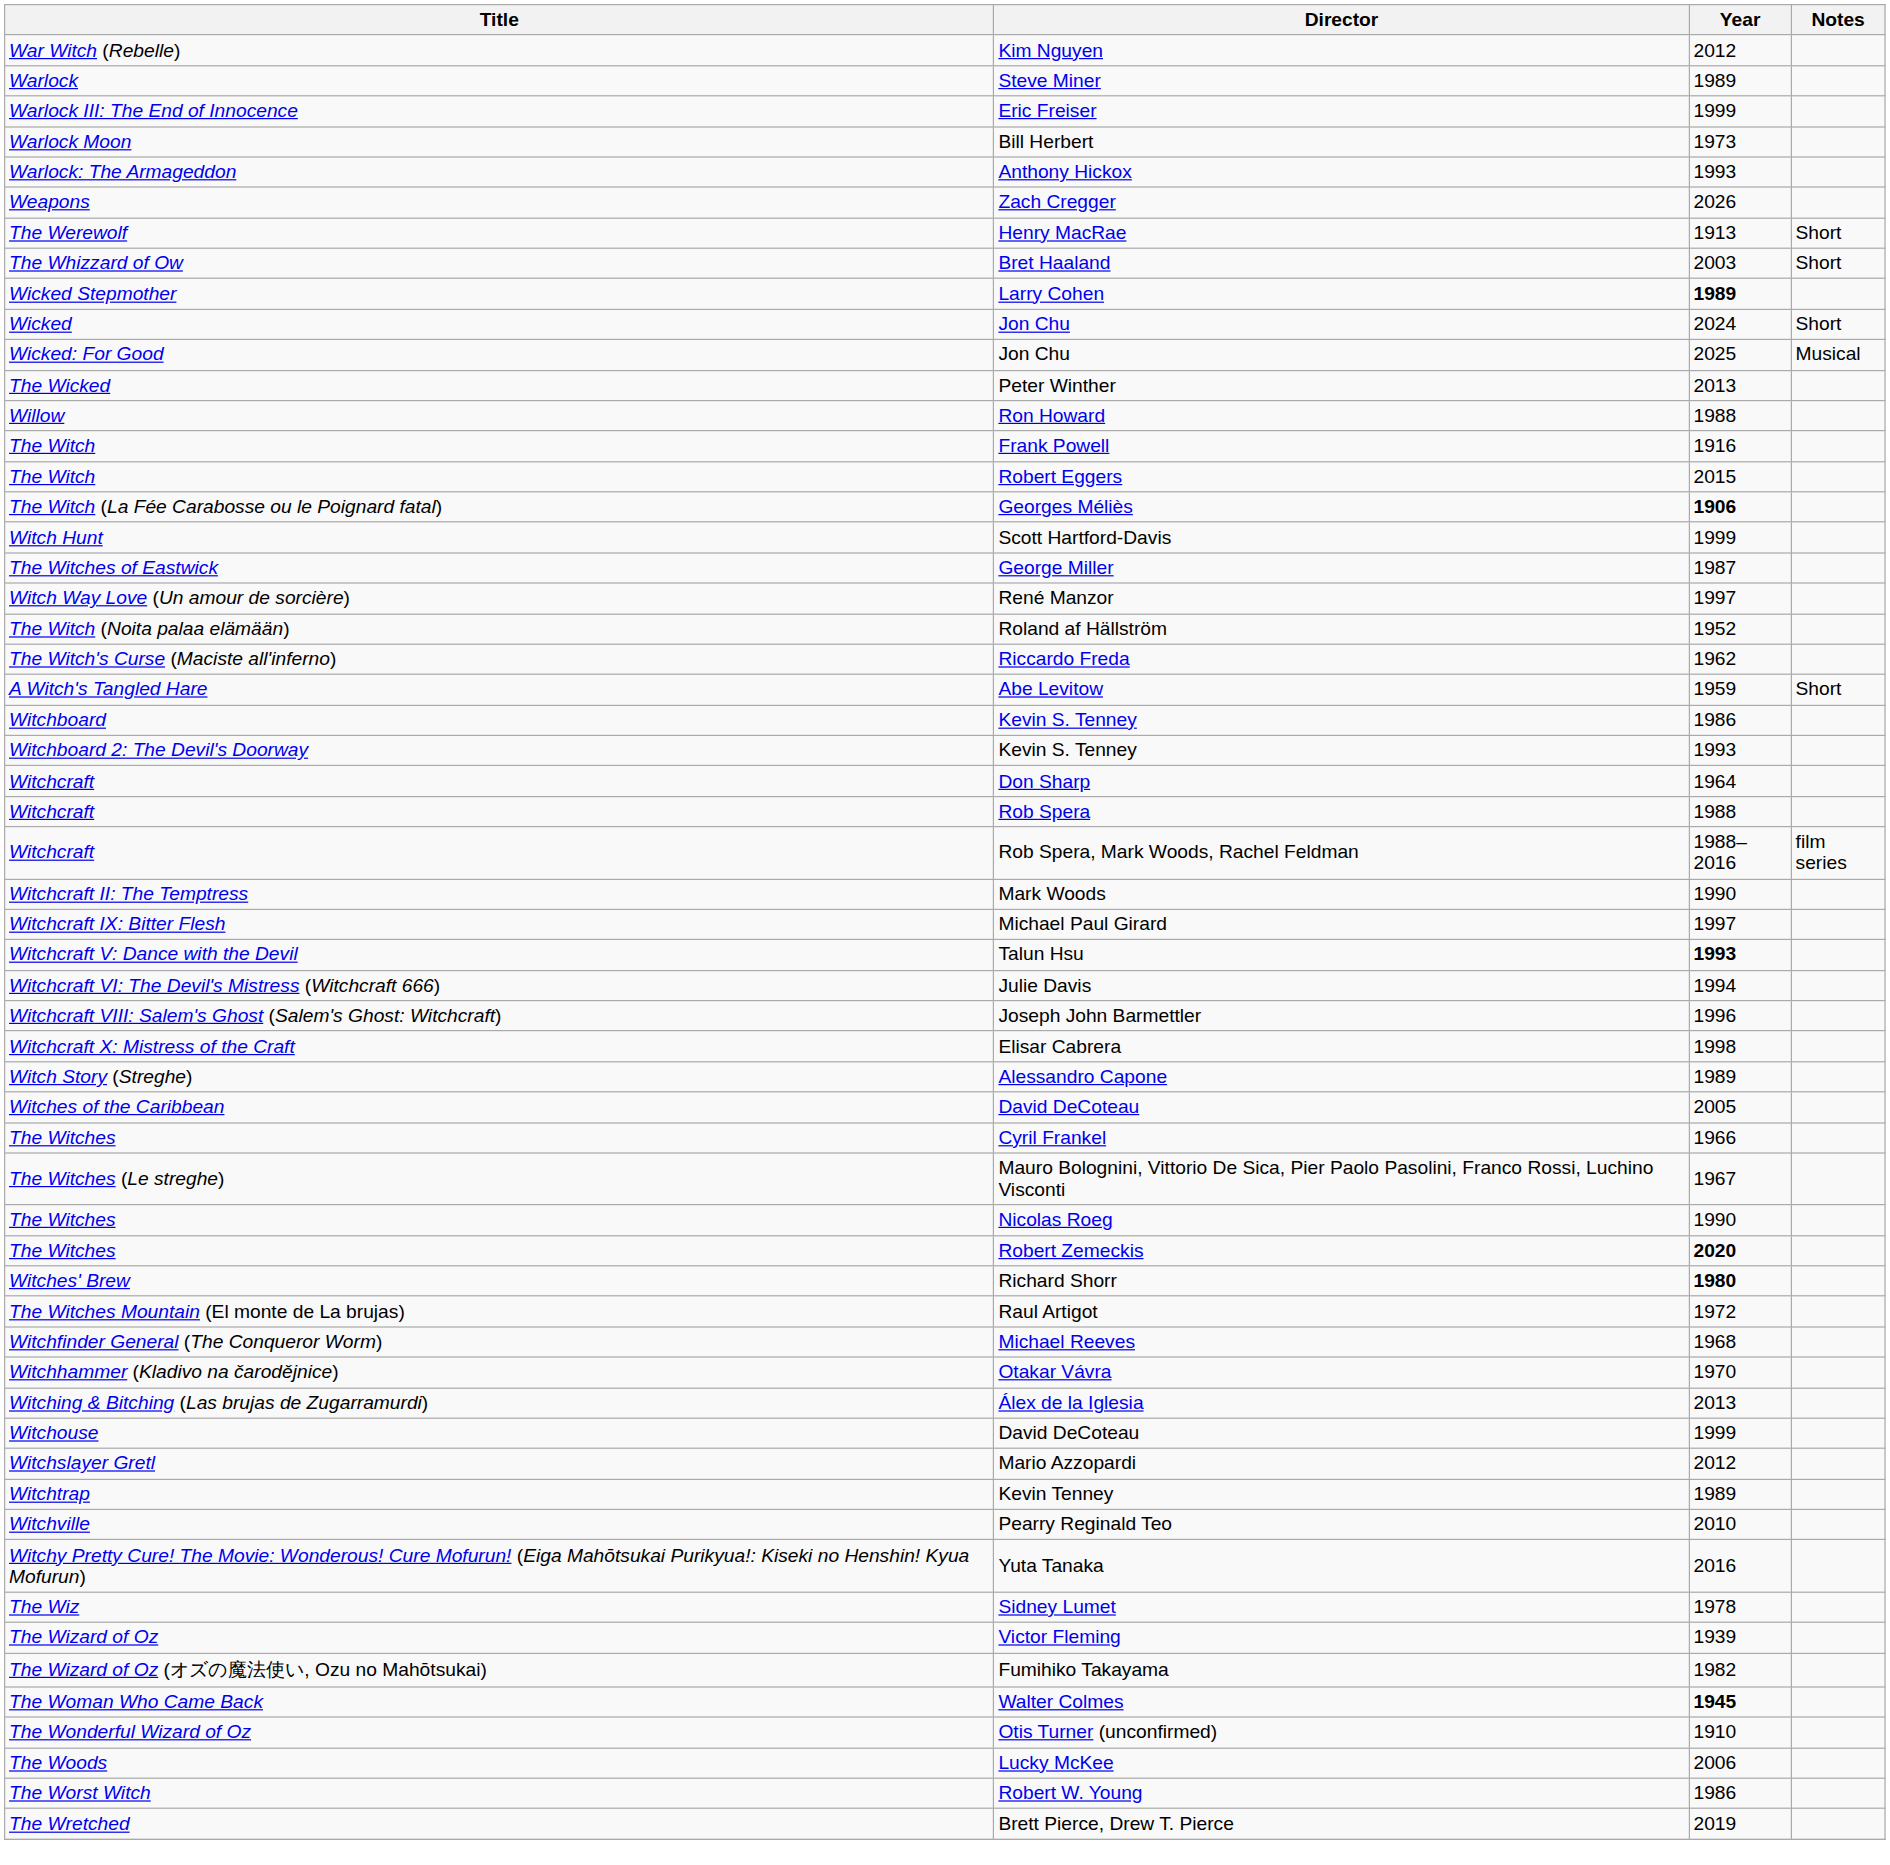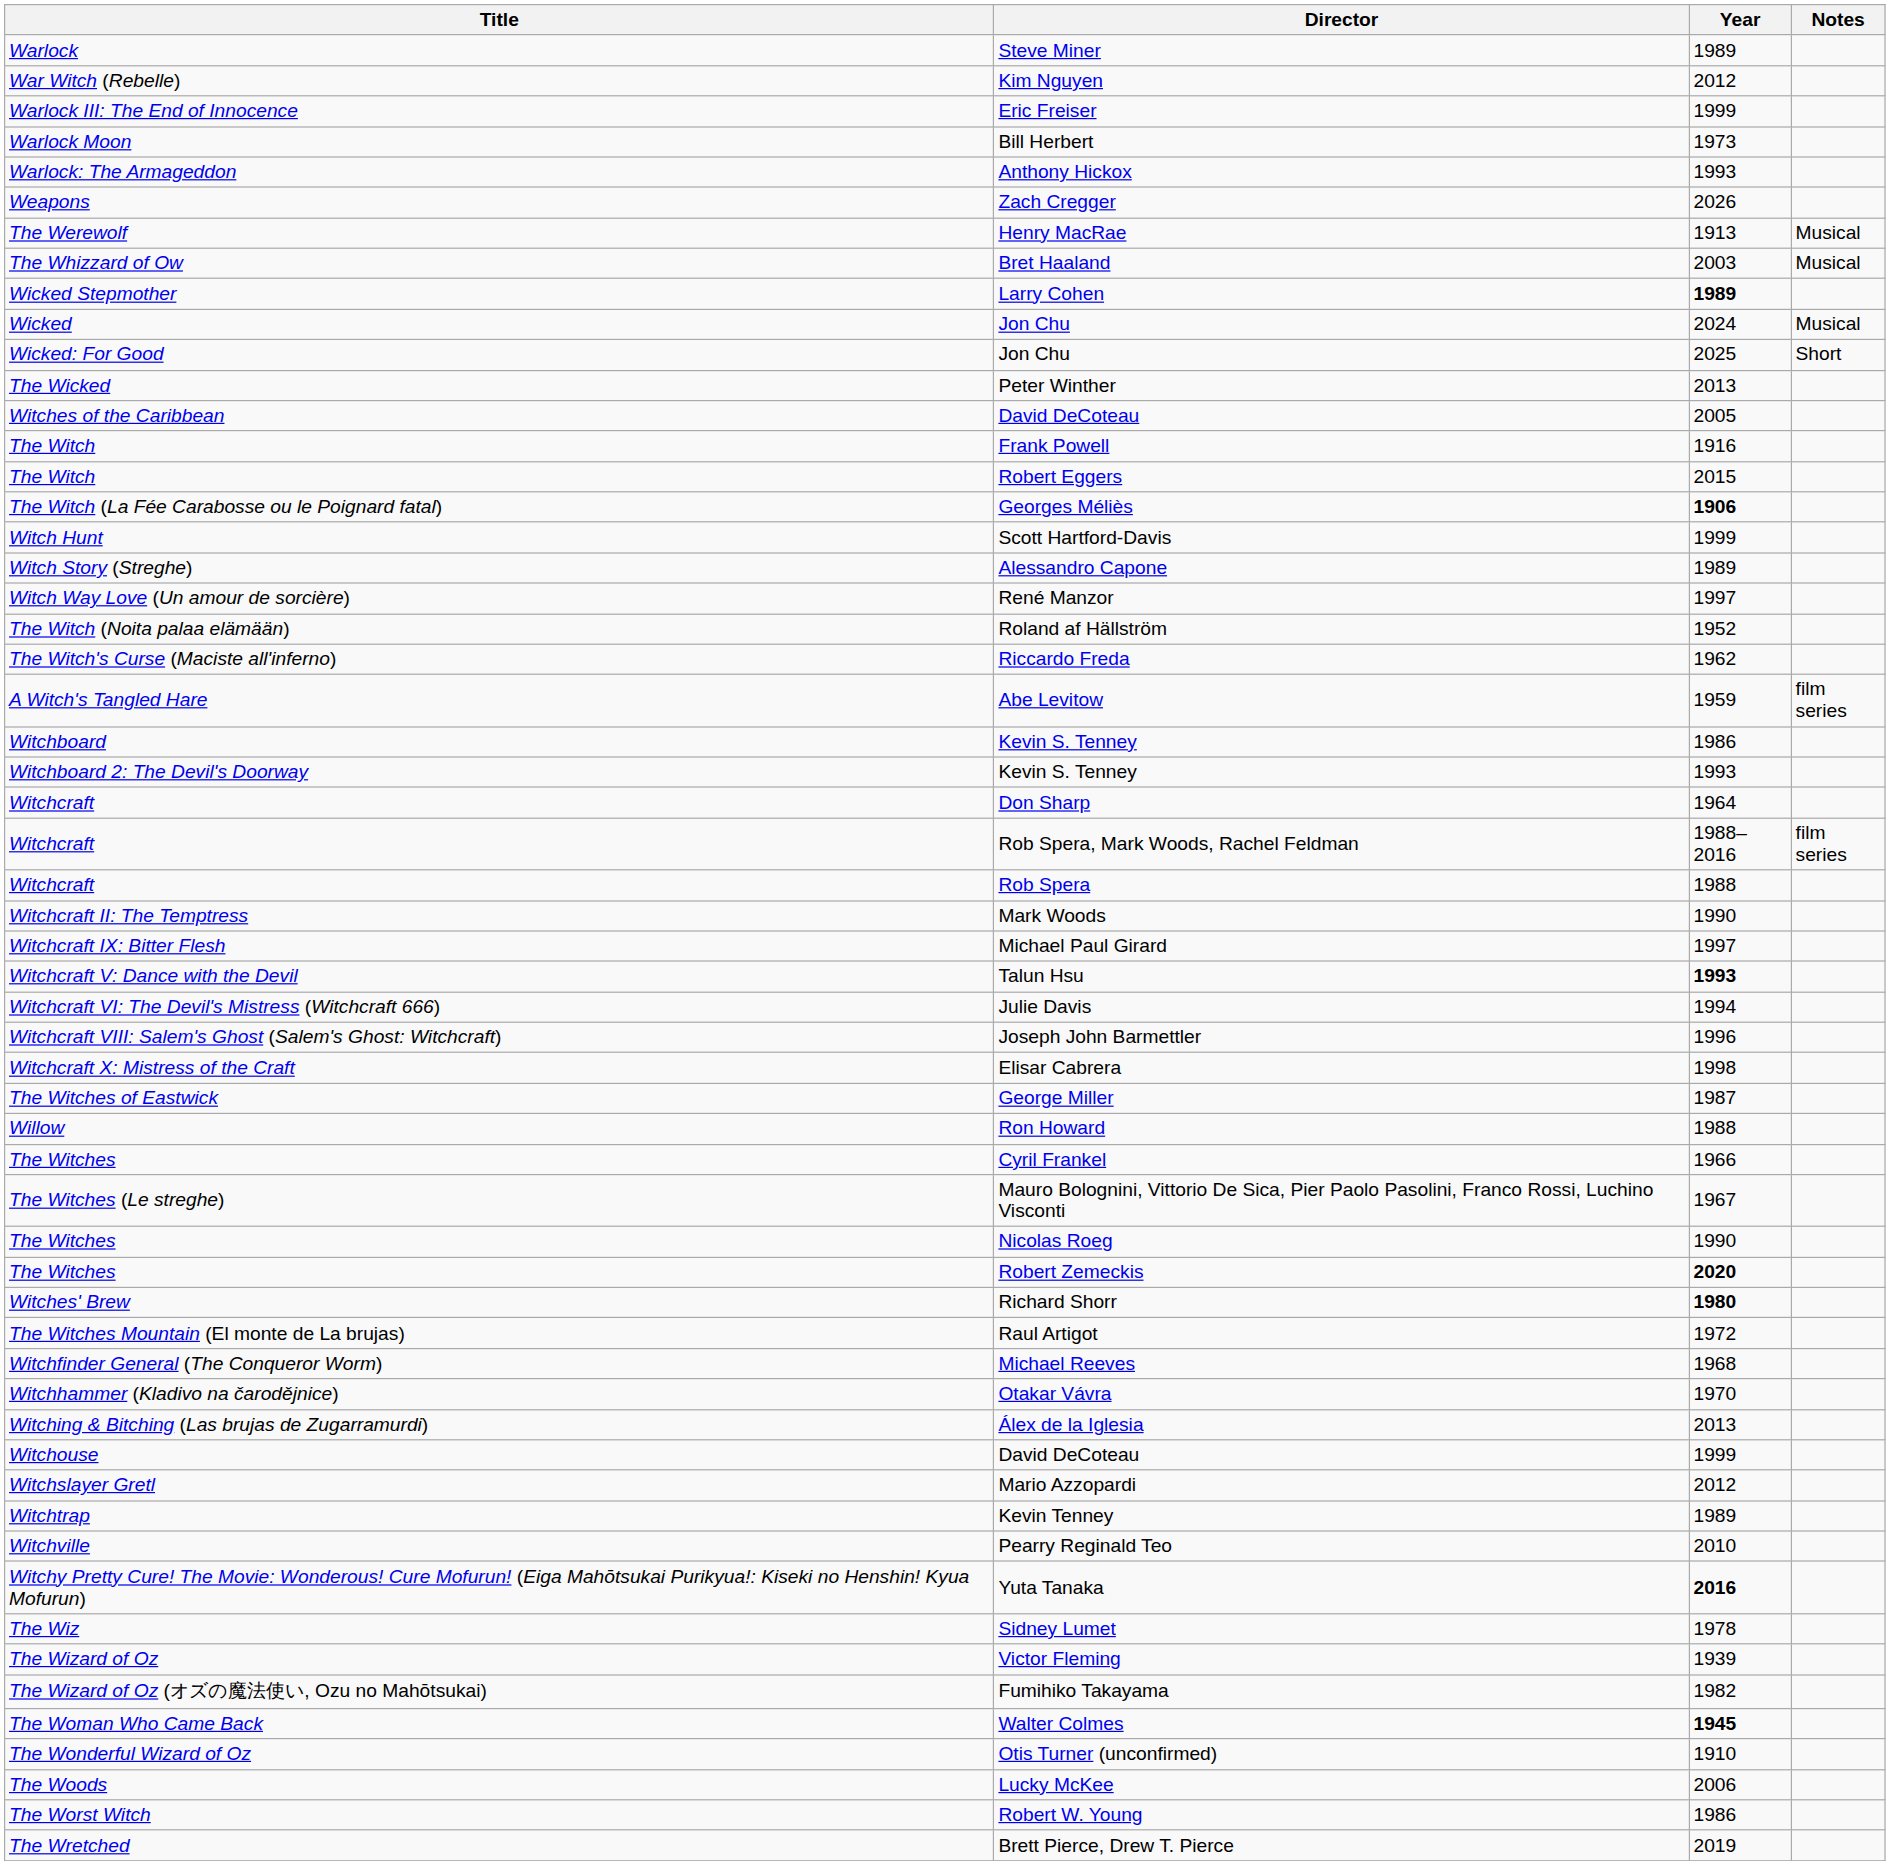 <table class="wikitable">
 <tr>
 <th>Title</th>
 <th>Director</th>
 <th>Year</th>
 <th>Notes</th>
 </tr>
 <tr>
+<td><em><a href='#'>Warlock</a></em></td>
+<td><a href='#'>Steve Miner</a></td>
+<td>1989</td>
+<td></td>
+</tr>
+<tr>
 <td><em><a href='#'>War Witch</a></em>  (<em>Rebelle</em>)</td>
 <td><a href='#'>Kim Nguyen</a></td>
 <td>2012</td>
-<td></td>
-</tr>
-<tr>
-<td><em><a href='#'>Warlock</a></em></td>
-<td><a href='#'>Steve Miner</a></td>
-<td>1989</td>
 <td></td>
 </tr>
 <tr>
 <td><em><a href='#'>Warlock III: The End of Innocence</a></em></td>
 <td><a href='#'>Eric Freiser</a></td>
 <td>1999</td>
 <td></td>
 </tr>
 <tr>
 <td><em><a href='#'>Warlock Moon</a></em></td>
 <td>Bill Herbert</td>
 <td>1973</td>
 <td></td>
 </tr>
 <tr>
 <td><em><a href='#'>Warlock: The Armageddon</a></em></td>
 <td><a href='#'>Anthony Hickox</a></td>
 <td>1993</td>
 <td></td>
 </tr>
 <tr>
 <td><em><a href='#'>Weapons</a></em></td>
 <td><a href='#'>Zach Cregger</a></td>
 <td>2026</td>
 <td></td>
 </tr>
 <tr>
 <td><em><a href='#'>The Werewolf</a></em></td>
 <td><a href='#'>Henry MacRae</a></td>
 <td>1913</td>
-<td>Short</td>
+<td>Musical</td>
 </tr>
 <tr>
 <td><em><a href='#'>The Whizzard of Ow</a></em></td>
 <td><a href='#'>Bret Haaland</a></td>
 <td>2003</td>
-<td>Short</td>
+<td>Musical</td>
 </tr>
 <tr>
 <td><em><a href='#'>Wicked Stepmother</a></em></td>
 <td><a href='#'>Larry Cohen</a></td>
 <td><strong>1989</strong></td>
 <td></td>
 </tr>
 <tr>
 <td><em><a href='#'>Wicked</a></em></td>
 <td><a href='#'>Jon Chu</a></td>
 <td>2024</td>
-<td>Short</td>
+<td>Musical</td>
 </tr>
 <tr>
 <td><em><a href='#'>Wicked: For Good</a></em></td>
 <td>Jon Chu</td>
 <td>2025</td>
-<td>Musical</td>
+<td>Short</td>
 </tr>
 <tr>
 <td><em><a href='#'>The Wicked</a></em></td>
 <td>Peter Winther</td>
 <td>2013</td>
 <td></td>
 </tr>
 <tr>
-<td><em><a href='#'>Willow</a></em></td>
-<td><a href='#'>Ron Howard</a></td>
-<td>1988</td>
+<td><em><a href='#'>Witches of the Caribbean</a></em></td>
+<td><a href='#'>David DeCoteau</a></td>
+<td>2005</td>
 <td></td>
 </tr>
 <tr>
 <td><em><a href='#'>The Witch</a></em></td>
 <td><a href='#'>Frank Powell</a></td>
 <td>1916</td>
 <td></td>
 </tr>
 <tr>
 <td><em><a href='#'>The Witch</a></em></td>
 <td><a href='#'>Robert Eggers</a></td>
 <td>2015</td>
 <td></td>
 </tr>
 <tr>
 <td><em><a href='#'>The Witch</a></em>  (<em>La Fée Carabosse ou le Poignard fatal</em>)</td>
 <td><a href='#'>Georges Méliès</a></td>
 <td><strong>1906</strong></td>
 <td></td>
 </tr>
 <tr>
 <td><em><a href='#'>Witch Hunt</a></em></td>
 <td>Scott Hartford-Davis</td>
 <td>1999</td>
 <td></td>
 </tr>
 <tr>
-<td><em><a href='#'>The Witches of Eastwick</a></em></td>
-<td><a href='#'>George Miller</a></td>
-<td>1987</td>
+<td><em><a href='#'>Witch Story</a></em>  (<em>Streghe</em>)</td>
+<td><a href='#'>Alessandro Capone</a></td>
+<td>1989</td>
 <td></td>
 </tr>
 <tr>
 <td><em><a href='#'>Witch Way Love</a></em>  (<em>Un amour de sorcière</em>)</td>
 <td>René Manzor</td>
 <td>1997</td>
 <td></td>
 </tr>
 <tr>
 <td><em><a href='#'>The Witch</a></em>  (<em>Noita palaa elämään</em>)</td>
 <td>Roland af Hällström</td>
 <td>1952</td>
 <td></td>
 </tr>
 <tr>
 <td><em><a href='#'>The Witch's Curse</a></em>  (<em>Maciste all'inferno</em>)</td>
 <td><a href='#'>Riccardo Freda</a></td>
 <td>1962</td>
 <td></td>
 </tr>
 <tr>
 <td><em><a href='#'>A Witch's Tangled Hare</a></em></td>
 <td><a href='#'>Abe Levitow</a></td>
 <td>1959</td>
-<td>Short</td>
+<td>film series</td>
 </tr>
 <tr>
 <td><em><a href='#'>Witchboard</a></em></td>
 <td><a href='#'>Kevin S. Tenney</a></td>
 <td>1986</td>
 <td></td>
 </tr>
 <tr>
 <td><em><a href='#'>Witchboard 2: The Devil's Doorway</a></em></td>
 <td>Kevin S. Tenney</td>
 <td>1993</td>
 <td></td>
 </tr>
 <tr>
 <td><em><a href='#'>Witchcraft</a></em></td>
 <td><a href='#'>Don Sharp</a></td>
 <td>1964</td>
 <td></td>
 </tr>
 <tr>
 <td><em><a href='#'>Witchcraft</a></em></td>
+<td>Rob Spera, Mark Woods, Rachel Feldman</td>
+<td>1988–2016</td>
+<td>film series</td>
+</tr>
+<tr>
+<td><em><a href='#'>Witchcraft</a></em></td>
 <td><a href='#'>Rob Spera</a></td>
 <td>1988</td>
 <td></td>
-</tr>
-<tr>
-<td><em><a href='#'>Witchcraft</a></em></td>
-<td>Rob Spera, Mark Woods, Rachel Feldman</td>
-<td>1988–2016</td>
-<td>film series</td>
 </tr>
 <tr>
 <td><em><a href='#'>Witchcraft II: The Temptress</a></em></td>
 <td>Mark Woods</td>
 <td>1990</td>
 <td></td>
 </tr>
 <tr>
 <td><em><a href='#'>Witchcraft IX: Bitter Flesh</a></em></td>
 <td>Michael Paul Girard</td>
 <td>1997</td>
 <td></td>
 </tr>
 <tr>
 <td><em><a href='#'>Witchcraft V: Dance with the Devil</a></em></td>
 <td>Talun Hsu</td>
 <td><strong>1993</strong></td>
 <td></td>
 </tr>
 <tr>
 <td><em><a href='#'>Witchcraft VI: The Devil's Mistress</a></em> (<em>Witchcraft 666</em>)</td>
 <td>Julie Davis</td>
 <td>1994</td>
 <td></td>
 </tr>
 <tr>
 <td><em><a href='#'>Witchcraft VIII: Salem's Ghost</a></em>   (<em>Salem's Ghost: Witchcraft</em>)</td>
 <td>Joseph John Barmettler</td>
 <td>1996</td>
 <td></td>
 </tr>
 <tr>
 <td><em><a href='#'>Witchcraft X: Mistress of the Craft</a></em></td>
 <td>Elisar Cabrera</td>
 <td>1998</td>
 <td></td>
 </tr>
 <tr>
-<td><em><a href='#'>Witch Story</a></em>  (<em>Streghe</em>)</td>
-<td><a href='#'>Alessandro Capone</a></td>
-<td>1989</td>
+<td><em><a href='#'>The Witches of Eastwick</a></em></td>
+<td><a href='#'>George Miller</a></td>
+<td>1987</td>
 <td></td>
 </tr>
 <tr>
-<td><em><a href='#'>Witches of the Caribbean</a></em></td>
-<td><a href='#'>David DeCoteau</a></td>
-<td>2005</td>
+<td><em><a href='#'>Willow</a></em></td>
+<td><a href='#'>Ron Howard</a></td>
+<td>1988</td>
 <td></td>
 </tr>
 <tr>
 <td><em><a href='#'>The Witches</a></em></td>
 <td><a href='#'>Cyril Frankel</a></td>
 <td>1966</td>
 <td></td>
 </tr>
 <tr>
 <td><em><a href='#'>The Witches</a></em>  (<em>Le streghe</em>)</td>
 <td>Mauro Bolognini, Vittorio De Sica, Pier Paolo Pasolini, Franco Rossi, Luchino Visconti</td>
 <td>1967</td>
 <td></td>
 </tr>
 <tr>
 <td><em><a href='#'>The Witches</a></em></td>
 <td><a href='#'>Nicolas Roeg</a></td>
 <td>1990</td>
 <td></td>
 </tr>
 <tr>
 <td><em><a href='#'>The Witches</a></em></td>
 <td><a href='#'>Robert Zemeckis</a></td>
 <td><strong>2020</strong></td>
 <td></td>
 </tr>
 <tr>
 <td><em><a href='#'>Witches' Brew</a></em></td>
 <td>Richard Shorr</td>
 <td><strong>1980</strong></td>
 <td></td>
 </tr>
 <tr>
 <td><em><a href='#'>The Witches Mountain</a></em> (El monte de La brujas)</td>
 <td>Raul Artigot</td>
 <td>1972</td>
 <td></td>
 </tr>
 <tr>
 <td><em><a href='#'>Witchfinder General</a></em>  (<em>The Conqueror Worm</em>)</td>
 <td><a href='#'>Michael Reeves</a></td>
 <td>1968</td>
 <td></td>
 </tr>
 <tr>
 <td><em><a href='#'>Witchhammer</a></em>  (<em>Kladivo na čarodějnice</em>)</td>
 <td><a href='#'>Otakar Vávra</a></td>
 <td>1970</td>
 <td></td>
 </tr>
 <tr>
 <td><em><a href='#'>Witching & Bitching</a></em>  (<em>Las brujas de Zugarramurdi</em>)</td>
 <td><a href='#'>Álex de la Iglesia</a></td>
 <td>2013</td>
 <td></td>
 </tr>
 <tr>
 <td><em><a href='#'>Witchouse</a></em></td>
 <td>David DeCoteau</td>
 <td>1999</td>
 <td></td>
 </tr>
 <tr>
 <td><em><a href='#'>Witchslayer Gretl</a></em></td>
 <td>Mario Azzopardi</td>
 <td>2012</td>
 <td></td>
 </tr>
 <tr>
 <td><em><a href='#'>Witchtrap</a></em></td>
 <td>Kevin Tenney</td>
 <td>1989</td>
 <td></td>
 </tr>
 <tr>
 <td><em><a href='#'>Witchville</a></em></td>
 <td>Pearry Reginald Teo</td>
 <td>2010</td>
 <td></td>
 </tr>
 <tr>
 <td><em><a href='#'>Witchy Pretty Cure! The Movie: Wonderous! Cure Mofurun!</a></em> (<em>Eiga Mahōtsukai Purikyua!: Kiseki no Henshin! Kyua Mofurun</em>)</td>
 <td>Yuta Tanaka</td>
-<td>2016</td>
+<td><strong>2016</strong></td>
 <td></td>
 </tr>
 <tr>
 <td><em><a href='#'>The Wiz</a></em></td>
 <td><a href='#'>Sidney Lumet</a></td>
 <td>1978</td>
 <td></td>
 </tr>
 <tr>
 <td><em><a href='#'>The Wizard of Oz</a></em></td>
 <td><a href='#'>Victor Fleming</a></td>
 <td>1939</td>
 <td></td>
 </tr>
 <tr>
 <td><em><a href='#'>The Wizard of Oz</a></em> (オズの魔法使い, Ozu no Mahōtsukai)</td>
 <td>Fumihiko Takayama</td>
 <td>1982</td>
 <td></td>
 </tr>
 <tr>
 <td><em><a href='#'>The Woman Who Came Back</a></em></td>
 <td><a href='#'>Walter Colmes</a></td>
 <td><strong>1945</strong></td>
 <td></td>
 </tr>
 <tr>
 <td><em><a href='#'>The Wonderful Wizard of Oz</a></em></td>
 <td><a href='#'>Otis Turner</a> (unconfirmed)</td>
 <td>1910</td>
 <td></td>
 </tr>
 <tr>
 <td><em><a href='#'>The Woods</a></em></td>
 <td><a href='#'>Lucky McKee</a></td>
 <td>2006</td>
 <td></td>
 </tr>
 <tr>
 <td><em><a href='#'>The Worst Witch</a></em></td>
 <td><a href='#'>Robert W. Young</a></td>
 <td>1986</td>
 <td></td>
 </tr>
 <tr>
 <td><em><a href='#'>The Wretched</a></em></td>
 <td>Brett Pierce, Drew T. Pierce</td>
 <td>2019</td>
 <td></td>
 </tr>
 <tr>
 </tr>
 </table>
